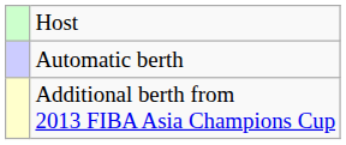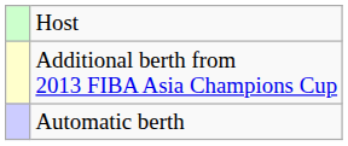 <table class="wikitable">
 <tr>
 <td width=10px bgcolor=#ccffcc></td>
 <td>Host</td>
 </tr>
 <tr>
+<td width=10px bgcolor=#ffffcc></td>
+<td>Additional berth from<br> <a href='#'>2013 FIBA Asia Champions Cup</a><br></td>
+</tr>
+<tr>
 <td width=10px bgcolor=#ccccff></td>
 <td>Automatic berth</td>
 </tr>
-<tr>
-<td width=10px bgcolor=#ffffcc></td>
-<td>Additional berth from<br> <a href='#'>2013 FIBA Asia Champions Cup</a><br></td>
-</tr>
 </table>
